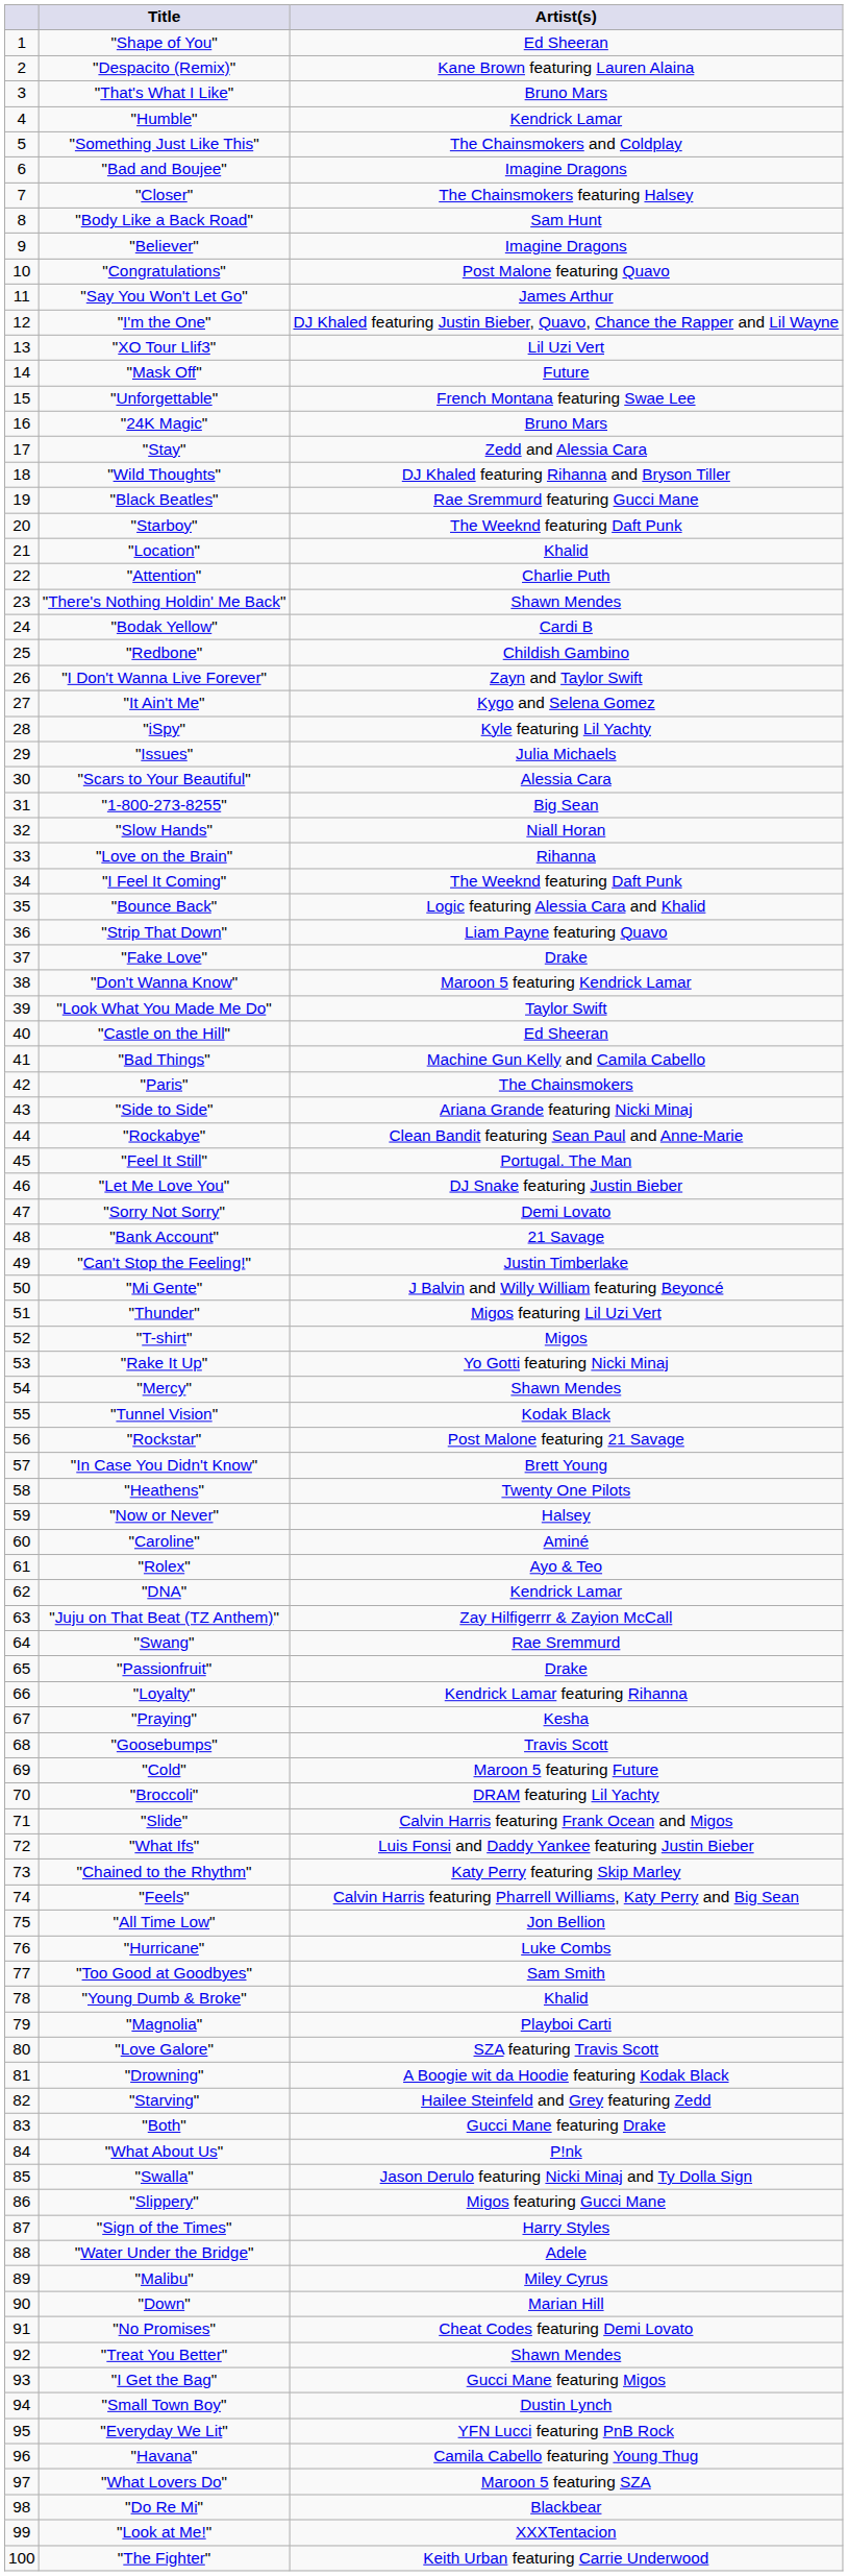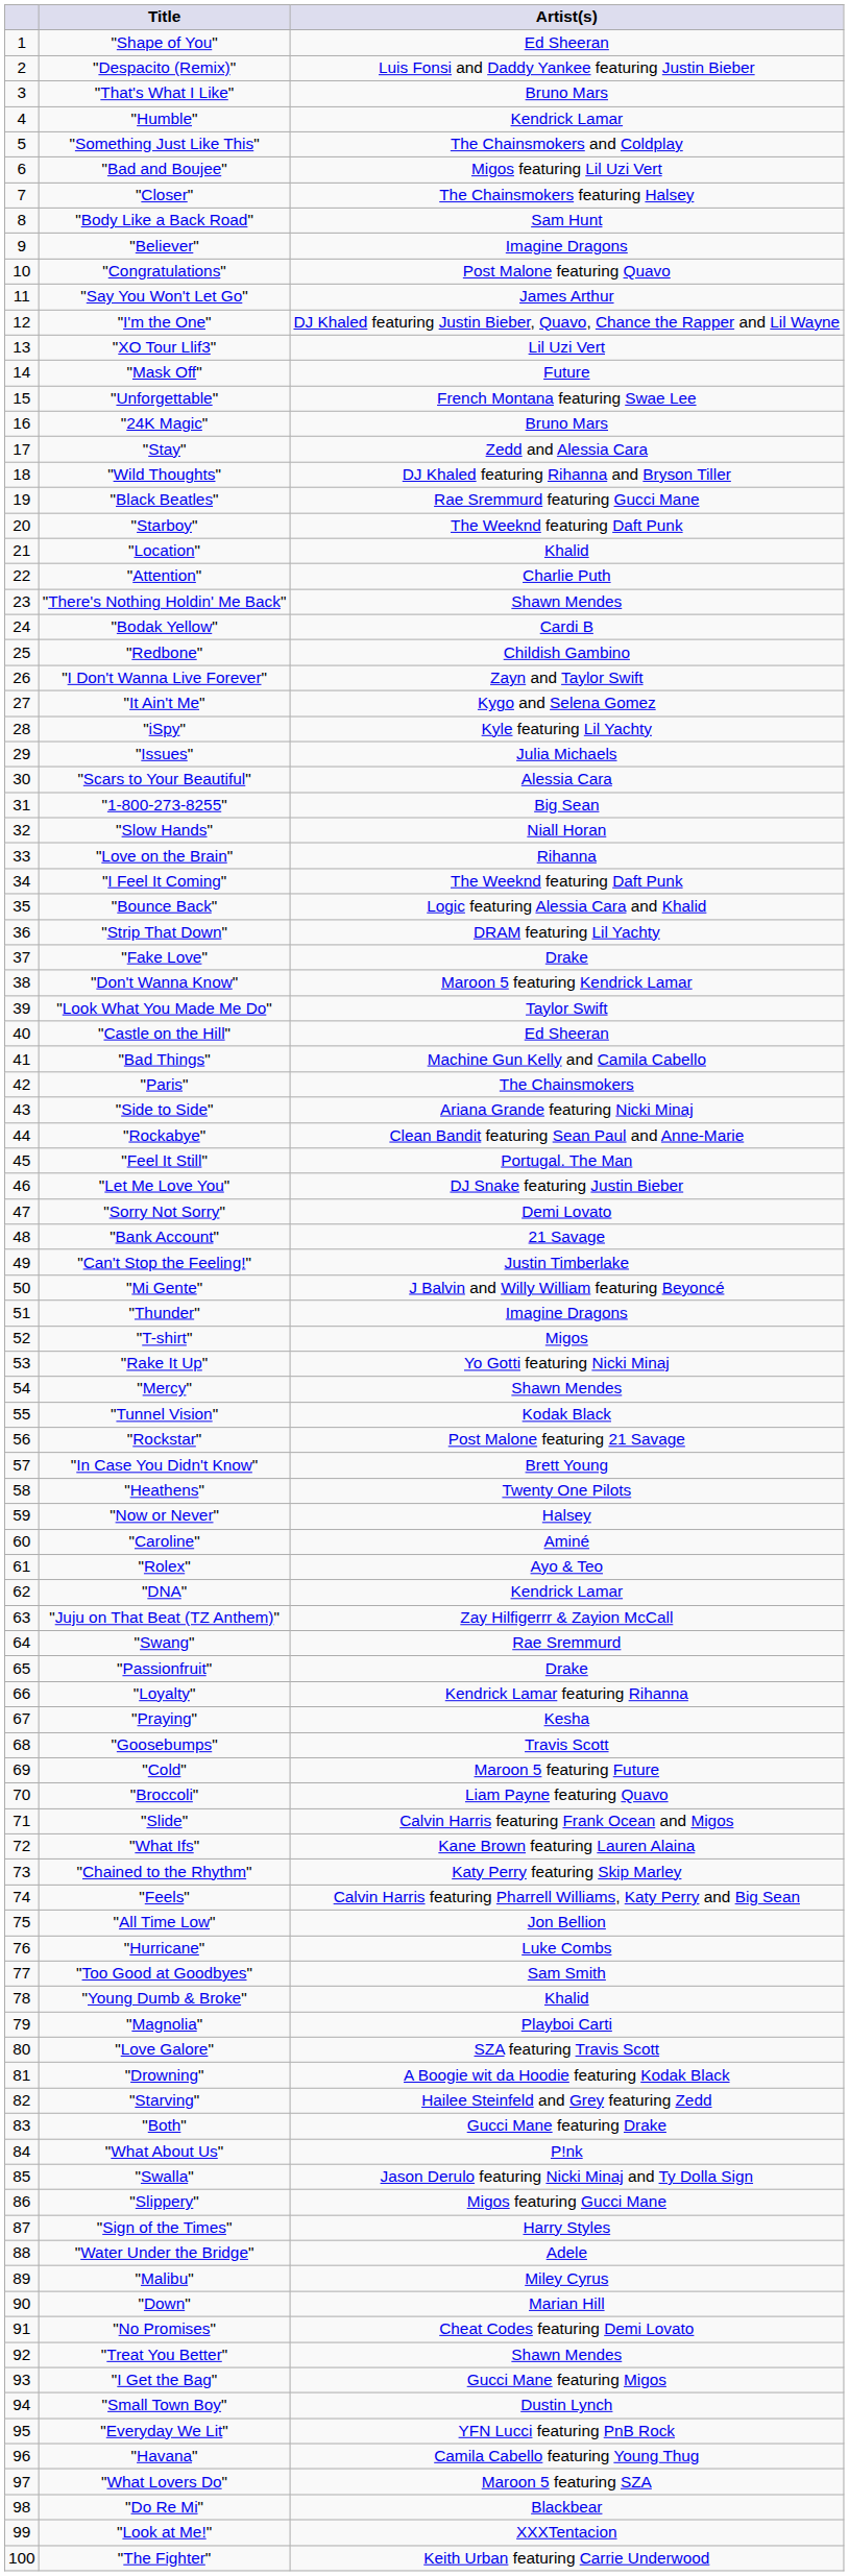 <table class="wikitable sortable" style="text-align: center">
 <tr>
 <th scope="col" style="background:#dde;"></th>
 <th scope="col" style="background:#dde;">Title</th>
 <th scope="col" style="background:#dde;">Artist(s)</th>
 </tr>
 <tr>
 <td>1</td>
 <td>"<a href='#'>Shape of You</a>"</td>
 <td><a href='#'>Ed Sheeran</a></td>
 </tr>
 <tr>
 <td>2</td>
 <td>"<a href='#'>Despacito (Remix)</a>"</td>
-<td><a href='#'>Kane Brown</a> featuring <a href='#'>Lauren Alaina</a></td>
+<td><a href='#'>Luis Fonsi</a> and <a href='#'>Daddy Yankee</a> featuring <a href='#'>Justin Bieber</a></td>
 </tr>
 <tr>
 <td>3</td>
 <td>"<a href='#'>That's What I Like</a>"</td>
 <td><a href='#'>Bruno Mars</a></td>
 </tr>
 <tr>
 <td>4</td>
 <td>"<a href='#'>Humble</a>"</td>
 <td><a href='#'>Kendrick Lamar</a></td>
 </tr>
 <tr>
 <td>5</td>
 <td>"<a href='#'>Something Just Like This</a>"</td>
 <td><a href='#'>The Chainsmokers</a> and <a href='#'>Coldplay</a></td>
 </tr>
 <tr>
 <td>6</td>
 <td>"<a href='#'>Bad and Boujee</a>"</td>
-<td><a href='#'>Imagine Dragons</a></td>
+<td><a href='#'>Migos</a> featuring <a href='#'>Lil Uzi Vert</a></td>
 </tr>
 <tr>
 <td>7</td>
 <td>"<a href='#'>Closer</a>"</td>
 <td><a href='#'>The Chainsmokers</a> featuring <a href='#'>Halsey</a></td>
 </tr>
 <tr>
 <td>8</td>
 <td>"<a href='#'>Body Like a Back Road</a>"</td>
 <td><a href='#'>Sam Hunt</a></td>
 </tr>
 <tr>
 <td>9</td>
 <td>"<a href='#'>Believer</a>"</td>
 <td><a href='#'>Imagine Dragons</a></td>
 </tr>
 <tr>
 <td>10</td>
 <td>"<a href='#'>Congratulations</a>"</td>
 <td><a href='#'>Post Malone</a> featuring <a href='#'>Quavo</a></td>
 </tr>
 <tr>
 <td>11</td>
 <td>"<a href='#'>Say You Won't Let Go</a>"</td>
 <td><a href='#'>James Arthur</a></td>
 </tr>
 <tr>
 <td>12</td>
 <td>"<a href='#'>I'm the One</a>"</td>
 <td><a href='#'>DJ Khaled</a> featuring <a href='#'>Justin Bieber</a>, <a href='#'>Quavo</a>, <a href='#'>Chance the Rapper</a> and <a href='#'>Lil Wayne</a></td>
 </tr>
 <tr>
 <td>13</td>
 <td>"<a href='#'>XO Tour Llif3</a>"</td>
 <td><a href='#'>Lil Uzi Vert</a></td>
 </tr>
 <tr>
 <td>14</td>
 <td>"<a href='#'>Mask Off</a>"</td>
 <td><a href='#'>Future</a></td>
 </tr>
 <tr>
 <td>15</td>
 <td>"<a href='#'>Unforgettable</a>"</td>
 <td><a href='#'>French Montana</a> featuring <a href='#'>Swae Lee</a></td>
 </tr>
 <tr>
 <td>16</td>
 <td>"<a href='#'>24K Magic</a>"</td>
 <td><a href='#'>Bruno Mars</a></td>
 </tr>
 <tr>
 <td>17</td>
 <td>"<a href='#'>Stay</a>"</td>
 <td><a href='#'>Zedd</a> and <a href='#'>Alessia Cara</a></td>
 </tr>
 <tr>
 <td>18</td>
 <td>"<a href='#'>Wild Thoughts</a>"</td>
 <td><a href='#'>DJ Khaled</a> featuring <a href='#'>Rihanna</a> and <a href='#'>Bryson Tiller</a></td>
 </tr>
 <tr>
 <td>19</td>
 <td>"<a href='#'>Black Beatles</a>"</td>
 <td><a href='#'>Rae Sremmurd</a> featuring <a href='#'>Gucci Mane</a></td>
 </tr>
 <tr>
 <td>20</td>
 <td>"<a href='#'>Starboy</a>"</td>
 <td><a href='#'>The Weeknd</a> featuring <a href='#'>Daft Punk</a></td>
 </tr>
 <tr>
 <td>21</td>
 <td>"<a href='#'>Location</a>"</td>
 <td><a href='#'>Khalid</a></td>
 </tr>
 <tr>
 <td>22</td>
 <td>"<a href='#'>Attention</a>"</td>
 <td><a href='#'>Charlie Puth</a></td>
 </tr>
 <tr>
 <td>23</td>
 <td>"<a href='#'>There's Nothing Holdin' Me Back</a>"</td>
 <td><a href='#'>Shawn Mendes</a></td>
 </tr>
 <tr>
 <td>24</td>
 <td>"<a href='#'>Bodak Yellow</a>"</td>
 <td><a href='#'>Cardi B</a></td>
 </tr>
 <tr>
 <td>25</td>
 <td>"<a href='#'>Redbone</a>"</td>
 <td><a href='#'>Childish Gambino</a></td>
 </tr>
 <tr>
 <td>26</td>
 <td>"<a href='#'>I Don't Wanna Live Forever</a>"</td>
 <td><a href='#'>Zayn</a> and <a href='#'>Taylor Swift</a></td>
 </tr>
 <tr>
 <td>27</td>
 <td>"<a href='#'>It Ain't Me</a>"</td>
 <td><a href='#'>Kygo</a> and <a href='#'>Selena Gomez</a></td>
 </tr>
 <tr>
 <td>28</td>
 <td>"<a href='#'>iSpy</a>"</td>
 <td><a href='#'>Kyle</a> featuring <a href='#'>Lil Yachty</a></td>
 </tr>
 <tr>
 <td>29</td>
 <td>"<a href='#'>Issues</a>"</td>
 <td><a href='#'>Julia Michaels</a></td>
 </tr>
 <tr>
 <td>30</td>
 <td>"<a href='#'>Scars to Your Beautiful</a>"</td>
 <td><a href='#'>Alessia Cara</a></td>
 </tr>
 <tr>
 <td>31</td>
 <td>"<a href='#'>1-800-273-8255</a>"</td>
 <td><a href='#'>Big Sean</a></td>
 </tr>
 <tr>
 <td>32</td>
 <td>"<a href='#'>Slow Hands</a>"</td>
 <td><a href='#'>Niall Horan</a></td>
 </tr>
 <tr>
 <td>33</td>
 <td>"<a href='#'>Love on the Brain</a>"</td>
 <td><a href='#'>Rihanna</a></td>
 </tr>
 <tr>
 <td>34</td>
 <td>"<a href='#'>I Feel It Coming</a>"</td>
 <td><a href='#'>The Weeknd</a> featuring <a href='#'>Daft Punk</a></td>
 </tr>
 <tr>
 <td>35</td>
 <td>"<a href='#'>Bounce Back</a>"</td>
 <td><a href='#'>Logic</a> featuring <a href='#'>Alessia Cara</a> and <a href='#'>Khalid</a></td>
 </tr>
 <tr>
 <td>36</td>
 <td>"<a href='#'>Strip That Down</a>"</td>
-<td><a href='#'>Liam Payne</a> featuring <a href='#'>Quavo</a></td>
+<td><a href='#'>DRAM</a> featuring <a href='#'>Lil Yachty</a></td>
 </tr>
 <tr>
 <td>37</td>
 <td>"<a href='#'>Fake Love</a>"</td>
 <td><a href='#'>Drake</a></td>
 </tr>
 <tr>
 <td>38</td>
 <td>"<a href='#'>Don't Wanna Know</a>"</td>
 <td><a href='#'>Maroon 5</a> featuring <a href='#'>Kendrick Lamar</a></td>
 </tr>
 <tr>
 <td>39</td>
 <td>"<a href='#'>Look What You Made Me Do</a>"</td>
 <td><a href='#'>Taylor Swift</a></td>
 </tr>
 <tr>
 <td>40</td>
 <td>"<a href='#'>Castle on the Hill</a>"</td>
 <td><a href='#'>Ed Sheeran</a></td>
 </tr>
 <tr>
 <td>41</td>
 <td>"<a href='#'>Bad Things</a>"</td>
 <td><a href='#'>Machine Gun Kelly</a> and <a href='#'>Camila Cabello</a></td>
 </tr>
 <tr>
 <td>42</td>
 <td>"<a href='#'>Paris</a>"</td>
 <td><a href='#'>The Chainsmokers</a></td>
 </tr>
 <tr>
 <td>43</td>
 <td>"<a href='#'>Side to Side</a>"</td>
 <td><a href='#'>Ariana Grande</a> featuring <a href='#'>Nicki Minaj</a></td>
 </tr>
 <tr>
 <td>44</td>
 <td>"<a href='#'>Rockabye</a>"</td>
 <td><a href='#'>Clean Bandit</a> featuring <a href='#'>Sean Paul</a> and <a href='#'>Anne-Marie</a></td>
 </tr>
 <tr>
 <td>45</td>
 <td>"<a href='#'>Feel It Still</a>"</td>
 <td><a href='#'>Portugal. The Man</a></td>
 </tr>
 <tr>
 <td>46</td>
 <td>"<a href='#'>Let Me Love You</a>"</td>
 <td><a href='#'>DJ Snake</a> featuring <a href='#'>Justin Bieber</a></td>
 </tr>
 <tr>
 <td>47</td>
 <td>"<a href='#'>Sorry Not Sorry</a>"</td>
 <td><a href='#'>Demi Lovato</a></td>
 </tr>
 <tr>
 <td>48</td>
 <td>"<a href='#'>Bank Account</a>"</td>
 <td><a href='#'>21 Savage</a></td>
 </tr>
 <tr>
 <td>49</td>
 <td>"<a href='#'>Can't Stop the Feeling!</a>"</td>
 <td><a href='#'>Justin Timberlake</a></td>
 </tr>
 <tr>
 <td>50</td>
 <td>"<a href='#'>Mi Gente</a>"</td>
 <td><a href='#'>J Balvin</a> and <a href='#'>Willy William</a> featuring <a href='#'>Beyoncé</a></td>
 </tr>
 <tr>
 <td>51</td>
 <td>"<a href='#'>Thunder</a>"</td>
-<td><a href='#'>Migos</a> featuring <a href='#'>Lil Uzi Vert</a></td>
+<td><a href='#'>Imagine Dragons</a></td>
 </tr>
 <tr>
 <td>52</td>
 <td>"<a href='#'>T-shirt</a>"</td>
 <td><a href='#'>Migos</a></td>
 </tr>
 <tr>
 <td>53</td>
 <td>"<a href='#'>Rake It Up</a>"</td>
 <td><a href='#'>Yo Gotti</a> featuring <a href='#'>Nicki Minaj</a></td>
 </tr>
 <tr>
 <td>54</td>
 <td>"<a href='#'>Mercy</a>"</td>
 <td><a href='#'>Shawn Mendes</a></td>
 </tr>
 <tr>
 <td>55</td>
 <td>"<a href='#'>Tunnel Vision</a>"</td>
 <td><a href='#'>Kodak Black</a></td>
 </tr>
 <tr>
 <td>56</td>
 <td>"<a href='#'>Rockstar</a>"</td>
 <td><a href='#'>Post Malone</a> featuring <a href='#'>21 Savage</a></td>
 </tr>
 <tr>
 <td>57</td>
 <td>"<a href='#'>In Case You Didn't Know</a>"</td>
 <td><a href='#'>Brett Young</a></td>
 </tr>
 <tr>
 <td>58</td>
 <td>"<a href='#'>Heathens</a>"</td>
 <td><a href='#'>Twenty One Pilots</a></td>
 </tr>
 <tr>
 <td>59</td>
 <td>"<a href='#'>Now or Never</a>"</td>
 <td><a href='#'>Halsey</a></td>
 </tr>
 <tr>
 <td>60</td>
 <td>"<a href='#'>Caroline</a>"</td>
 <td><a href='#'>Aminé</a></td>
 </tr>
 <tr>
 <td>61</td>
 <td>"<a href='#'>Rolex</a>"</td>
 <td><a href='#'>Ayo & Teo</a></td>
 </tr>
 <tr>
 <td>62</td>
 <td>"<a href='#'>DNA</a>"</td>
 <td><a href='#'>Kendrick Lamar</a></td>
 </tr>
 <tr>
 <td>63</td>
 <td>"<a href='#'>Juju on That Beat (TZ Anthem)</a>"</td>
 <td><a href='#'>Zay Hilfigerrr & Zayion McCall</a></td>
 </tr>
 <tr>
 <td>64</td>
 <td>"<a href='#'>Swang</a>"</td>
 <td><a href='#'>Rae Sremmurd</a></td>
 </tr>
 <tr>
 <td>65</td>
 <td>"<a href='#'>Passionfruit</a>"</td>
 <td><a href='#'>Drake</a></td>
 </tr>
 <tr>
 <td>66</td>
 <td>"<a href='#'>Loyalty</a>"</td>
 <td><a href='#'>Kendrick Lamar</a> featuring <a href='#'>Rihanna</a></td>
 </tr>
 <tr>
 <td>67</td>
 <td>"<a href='#'>Praying</a>"</td>
 <td><a href='#'>Kesha</a></td>
 </tr>
 <tr>
 <td>68</td>
 <td>"<a href='#'>Goosebumps</a>"</td>
 <td><a href='#'>Travis Scott</a></td>
 </tr>
 <tr>
 <td>69</td>
 <td>"<a href='#'>Cold</a>"</td>
 <td><a href='#'>Maroon 5</a> featuring <a href='#'>Future</a></td>
 </tr>
 <tr>
 <td>70</td>
 <td>"<a href='#'>Broccoli</a>"</td>
-<td><a href='#'>DRAM</a> featuring <a href='#'>Lil Yachty</a></td>
+<td><a href='#'>Liam Payne</a> featuring <a href='#'>Quavo</a></td>
 </tr>
 <tr>
 <td>71</td>
 <td>"<a href='#'>Slide</a>"</td>
 <td><a href='#'>Calvin Harris</a> featuring <a href='#'>Frank Ocean</a> and <a href='#'>Migos</a></td>
 </tr>
 <tr>
 <td>72</td>
 <td>"<a href='#'>What Ifs</a>"</td>
-<td><a href='#'>Luis Fonsi</a> and <a href='#'>Daddy Yankee</a> featuring <a href='#'>Justin Bieber</a></td>
+<td><a href='#'>Kane Brown</a> featuring <a href='#'>Lauren Alaina</a></td>
 </tr>
 <tr>
 <td>73</td>
 <td>"<a href='#'>Chained to the Rhythm</a>"</td>
 <td><a href='#'>Katy Perry</a> featuring <a href='#'>Skip Marley</a></td>
 </tr>
 <tr>
 <td>74</td>
 <td>"<a href='#'>Feels</a>"</td>
 <td><a href='#'>Calvin Harris</a> featuring <a href='#'>Pharrell Williams</a>, <a href='#'>Katy Perry</a> and <a href='#'>Big Sean</a></td>
 </tr>
 <tr>
 <td>75</td>
 <td>"<a href='#'>All Time Low</a>"</td>
 <td><a href='#'>Jon Bellion</a></td>
 </tr>
 <tr>
 <td>76</td>
 <td>"<a href='#'>Hurricane</a>"</td>
 <td><a href='#'>Luke Combs</a></td>
 </tr>
 <tr>
 <td>77</td>
 <td>"<a href='#'>Too Good at Goodbyes</a>"</td>
 <td><a href='#'>Sam Smith</a></td>
 </tr>
 <tr>
 <td>78</td>
 <td>"<a href='#'>Young Dumb & Broke</a>"</td>
 <td><a href='#'>Khalid</a></td>
 </tr>
 <tr>
 <td>79</td>
 <td>"<a href='#'>Magnolia</a>"</td>
 <td><a href='#'>Playboi Carti</a></td>
 </tr>
 <tr>
 <td>80</td>
 <td>"<a href='#'>Love Galore</a>"</td>
 <td><a href='#'>SZA</a> featuring <a href='#'>Travis Scott</a></td>
 </tr>
 <tr>
 <td>81</td>
 <td>"<a href='#'>Drowning</a>"</td>
 <td><a href='#'>A Boogie wit da Hoodie</a> featuring <a href='#'>Kodak Black</a></td>
 </tr>
 <tr>
 <td>82</td>
 <td>"<a href='#'>Starving</a>"</td>
 <td><a href='#'>Hailee Steinfeld</a> and <a href='#'>Grey</a> featuring <a href='#'>Zedd</a></td>
 </tr>
 <tr>
 <td>83</td>
 <td>"<a href='#'>Both</a>"</td>
 <td><a href='#'>Gucci Mane</a> featuring <a href='#'>Drake</a></td>
 </tr>
 <tr>
 <td>84</td>
 <td>"<a href='#'>What About Us</a>"</td>
 <td><a href='#'>P!nk</a></td>
 </tr>
 <tr>
 <td>85</td>
 <td>"<a href='#'>Swalla</a>"</td>
 <td><a href='#'>Jason Derulo</a> featuring <a href='#'>Nicki Minaj</a> and <a href='#'>Ty Dolla Sign</a></td>
 </tr>
 <tr>
 <td>86</td>
 <td>"<a href='#'>Slippery</a>"</td>
 <td><a href='#'>Migos</a> featuring <a href='#'>Gucci Mane</a></td>
 </tr>
 <tr>
 <td>87</td>
 <td>"<a href='#'>Sign of the Times</a>"</td>
 <td><a href='#'>Harry Styles</a></td>
 </tr>
 <tr>
 <td>88</td>
 <td>"<a href='#'>Water Under the Bridge</a>"</td>
 <td><a href='#'>Adele</a></td>
 </tr>
 <tr>
 <td>89</td>
 <td>"<a href='#'>Malibu</a>"</td>
 <td><a href='#'>Miley Cyrus</a></td>
 </tr>
 <tr>
 <td>90</td>
 <td>"<a href='#'>Down</a>"</td>
 <td><a href='#'>Marian Hill</a></td>
 </tr>
 <tr>
 <td>91</td>
 <td>"<a href='#'>No Promises</a>"</td>
 <td><a href='#'>Cheat Codes</a> featuring <a href='#'>Demi Lovato</a></td>
 </tr>
 <tr>
 <td>92</td>
 <td>"<a href='#'>Treat You Better</a>"</td>
 <td><a href='#'>Shawn Mendes</a></td>
 </tr>
 <tr>
 <td>93</td>
 <td>"<a href='#'>I Get the Bag</a>"</td>
 <td><a href='#'>Gucci Mane</a> featuring <a href='#'>Migos</a></td>
 </tr>
 <tr>
 <td>94</td>
 <td>"<a href='#'>Small Town Boy</a>"</td>
 <td><a href='#'>Dustin Lynch</a></td>
 </tr>
 <tr>
 <td>95</td>
 <td>"<a href='#'>Everyday We Lit</a>"</td>
 <td><a href='#'>YFN Lucci</a> featuring <a href='#'>PnB Rock</a></td>
 </tr>
 <tr>
 <td>96</td>
 <td>"<a href='#'>Havana</a>"</td>
 <td><a href='#'>Camila Cabello</a> featuring <a href='#'>Young Thug</a></td>
 </tr>
 <tr>
 <td>97</td>
 <td>"<a href='#'>What Lovers Do</a>"</td>
 <td><a href='#'>Maroon 5</a> featuring <a href='#'>SZA</a></td>
 </tr>
 <tr>
 <td>98</td>
 <td>"<a href='#'>Do Re Mi</a>"</td>
 <td><a href='#'>Blackbear</a></td>
 </tr>
 <tr>
 <td>99</td>
 <td>"<a href='#'>Look at Me!</a>"</td>
 <td><a href='#'>XXXTentacion</a></td>
 </tr>
 <tr>
 <td>100</td>
 <td>"<a href='#'>The Fighter</a>"</td>
 <td><a href='#'>Keith Urban</a> featuring <a href='#'>Carrie Underwood</a></td>
 </tr>
 </table>
